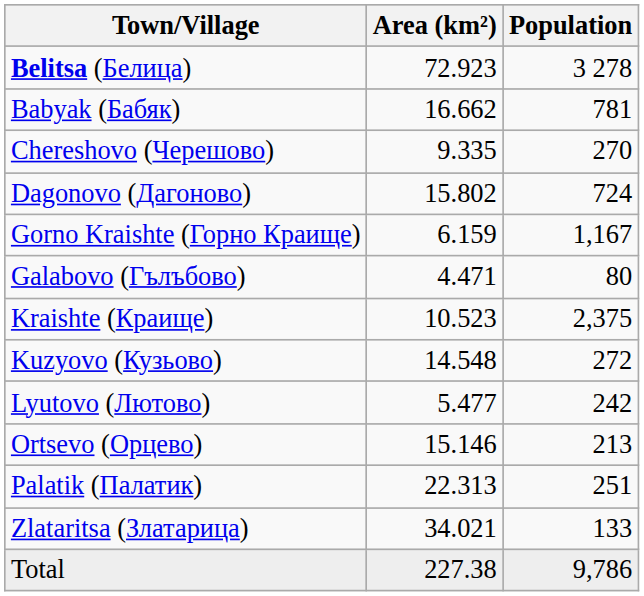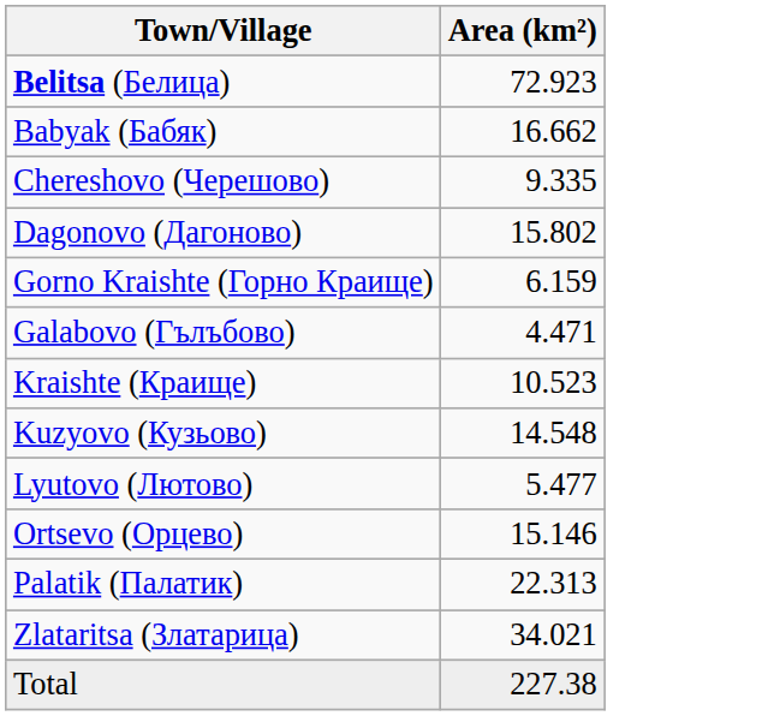 <table class="wikitable sortable">
 <tr>
 <th>Town/Village</th>
 <th>Area (km²)</th>
-<th>Population</th>
 </tr>
 <tr>
 <td><strong><a href='#'>Belitsa</a></strong> (<a href='#'>Белица</a>)</td>
 <td align="right">72.923</td>
-<td align="right">3 278</td>
 </tr>
 <tr>
 <td><a href='#'>Babyak</a> (<a href='#'>Бабяк</a>)</td>
 <td align="right">16.662</td>
-<td align="right">781</td>
 </tr>
 <tr>
 <td><a href='#'>Chereshovo</a> (<a href='#'>Черешово</a>)</td>
 <td align="right">9.335</td>
-<td align="right">270</td>
 </tr>
 <tr>
 <td><a href='#'>Dagonovo</a> (<a href='#'>Дагоново</a>)</td>
 <td align="right">15.802</td>
-<td align="right">724</td>
 </tr>
 <tr>
 <td><a href='#'>Gorno Kraishte</a> (<a href='#'>Горно Краище</a>)</td>
 <td align="right">6.159</td>
-<td align="right">1,167</td>
 </tr>
 <tr>
 <td><a href='#'>Galabovo</a> (<a href='#'>Гълъбово</a>)</td>
 <td align="right">4.471</td>
-<td align="right">80</td>
 </tr>
 <tr>
 <td><a href='#'>Kraishte</a>  (<a href='#'>Краище</a>)</td>
 <td align="right">10.523</td>
-<td align="right">2,375</td>
 </tr>
 <tr>
 <td><a href='#'>Kuzyovo</a> (<a href='#'>Кузьово</a>)</td>
 <td align="right">14.548</td>
-<td align="right">272</td>
 </tr>
 <tr>
 <td><a href='#'>Lyutovo</a> (<a href='#'>Лютово</a>)</td>
 <td align="right">5.477</td>
-<td align="right">242</td>
 </tr>
 <tr>
 <td><a href='#'>Ortsevo</a> (<a href='#'>Орцево</a>)</td>
 <td align="right">15.146</td>
-<td align="right">213</td>
 </tr>
 <tr>
 <td><a href='#'>Palatik</a> (<a href='#'>Палатик</a>)</td>
 <td align="right">22.313</td>
-<td align="right">251</td>
 </tr>
 <tr>
 <td><a href='#'>Zlataritsa</a> (<a href='#'>Златарица</a>)</td>
 <td align="right">34.021</td>
-<td align="right">133</td>
 </tr>
 <tr style="background:#EEEEEE;">
 <td>Total</td>
 <td align="right">227.38</td>
-<td align="right">9,786</td>
 </tr>
 </table>
